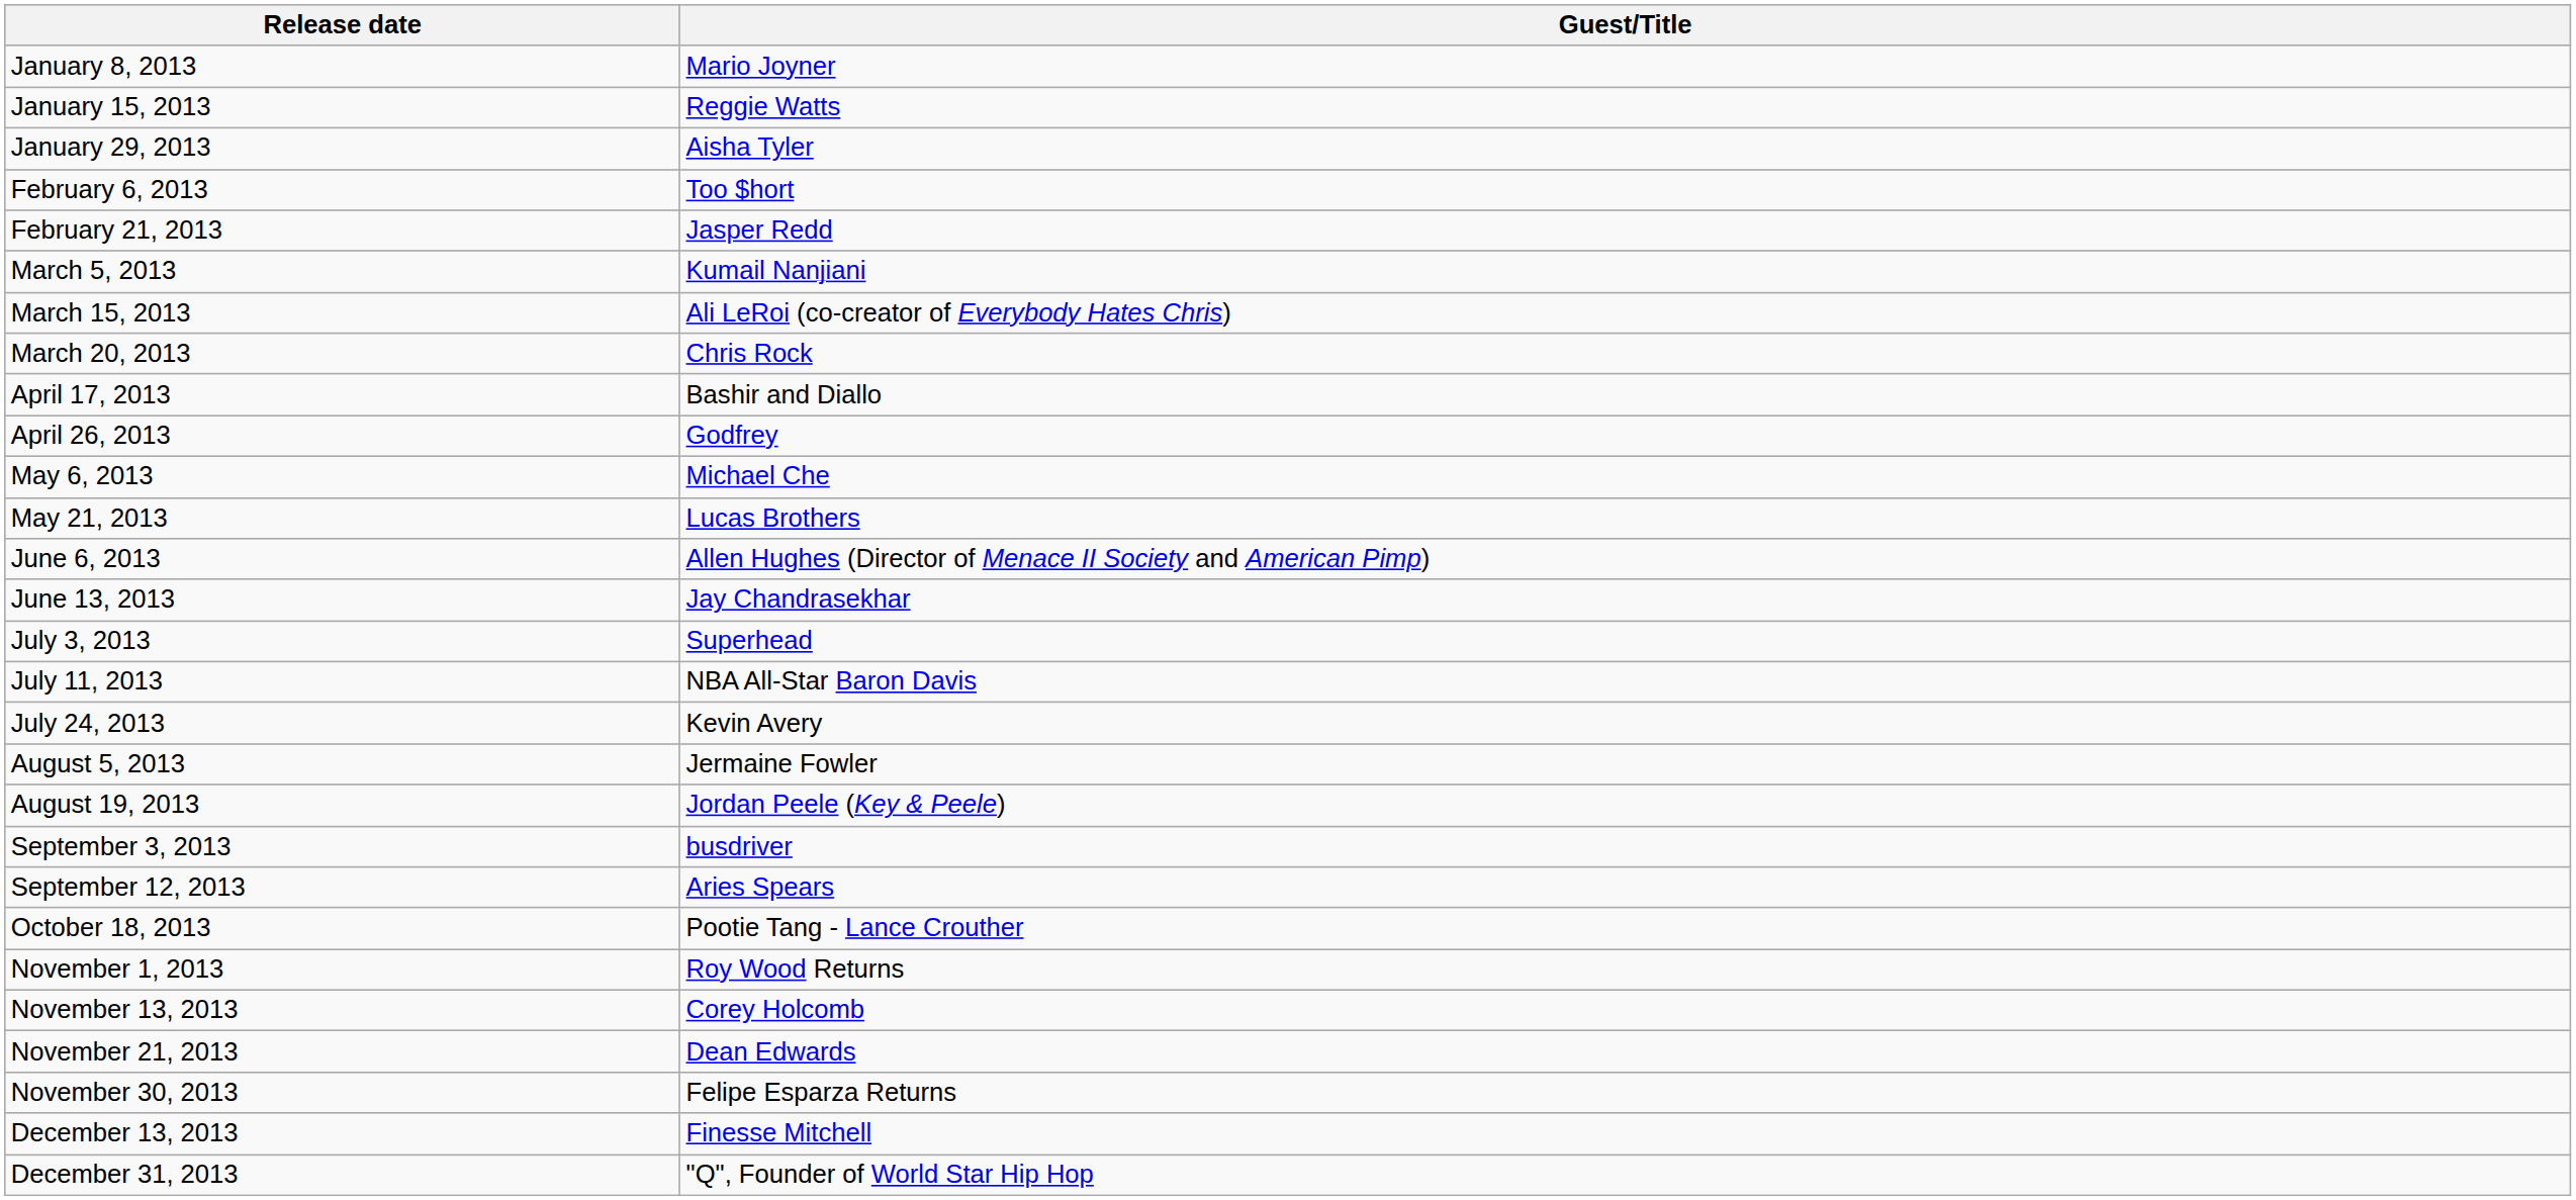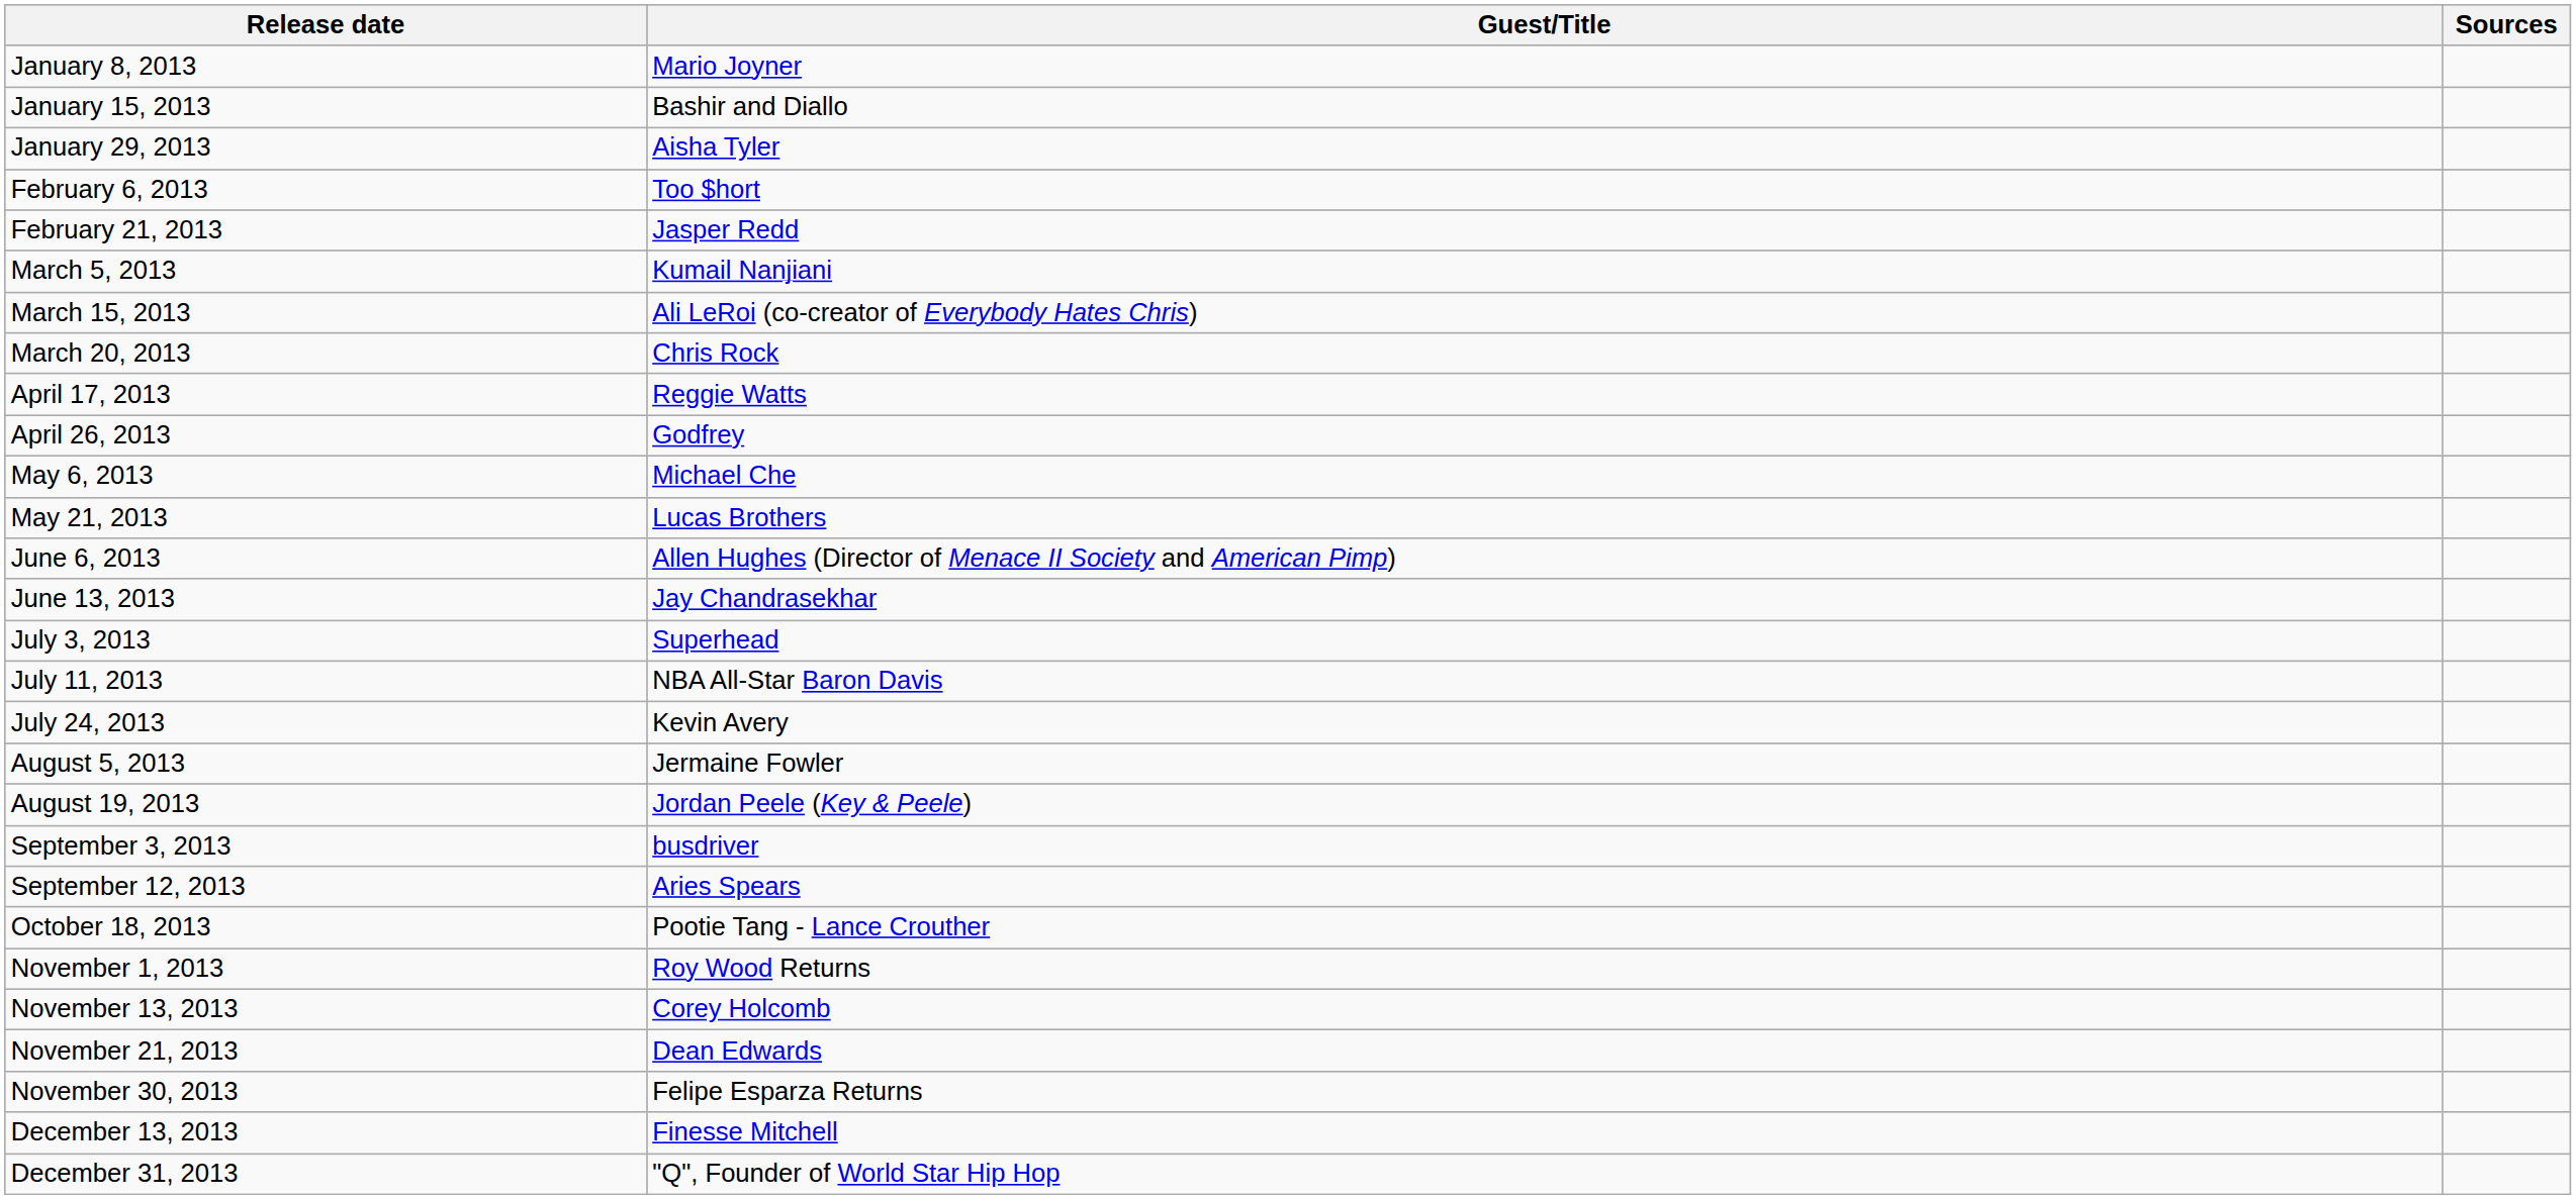 <table class="wikitable sortable" style="width:80%;">
 <tr>
 <th style="width:25%;">Release date</th>
 <th style="width:70%;">Guest/Title</th>
+<th style="width:5%;">Sources</th>
 </tr>
 <tr>
 <td>January 8, 2013</td>
 <td><a href='#'>Mario Joyner</a></td>
+<td></td>
 </tr>
 <tr>
 <td>January 15, 2013</td>
-<td><a href='#'>Reggie Watts</a></td>
+<td>Bashir and Diallo</td>
+<td></td>
 </tr>
 <tr>
 <td>January 29, 2013</td>
 <td><a href='#'>Aisha Tyler</a></td>
+<td></td>
 </tr>
 <tr>
 <td>February 6, 2013</td>
 <td><a href='#'>Too $hort</a></td>
+<td></td>
 </tr>
 <tr>
 <td>February 21, 2013</td>
 <td><a href='#'>Jasper Redd</a></td>
+<td></td>
 </tr>
 <tr>
 <td>March 5, 2013</td>
 <td><a href='#'>Kumail Nanjiani</a></td>
+<td></td>
 </tr>
 <tr>
 <td>March 15, 2013</td>
 <td><a href='#'>Ali LeRoi</a> (co-creator of <em><a href='#'>Everybody Hates Chris</a></em>)</td>
+<td></td>
 </tr>
 <tr>
 <td>March 20, 2013</td>
 <td><a href='#'>Chris Rock</a></td>
+<td></td>
 </tr>
 <tr>
 <td>April 17, 2013</td>
-<td>Bashir and Diallo</td>
+<td><a href='#'>Reggie Watts</a></td>
+<td></td>
 </tr>
 <tr>
 <td>April 26, 2013</td>
 <td><a href='#'>Godfrey</a></td>
+<td></td>
 </tr>
 <tr>
 <td>May 6, 2013</td>
 <td><a href='#'>Michael Che</a></td>
+<td></td>
 </tr>
 <tr>
 <td>May 21, 2013</td>
 <td><a href='#'>Lucas Brothers</a></td>
+<td></td>
 </tr>
 <tr>
 <td>June 6, 2013</td>
 <td><a href='#'>Allen Hughes</a> (Director of <em><a href='#'>Menace II Society</a></em> and <em><a href='#'>American Pimp</a></em>)</td>
+<td></td>
 </tr>
 <tr>
 <td>June 13, 2013</td>
 <td><a href='#'>Jay Chandrasekhar</a></td>
+<td></td>
 </tr>
 <tr>
 <td>July 3, 2013</td>
 <td><a href='#'>Superhead</a></td>
+<td></td>
 </tr>
 <tr>
 <td>July 11, 2013</td>
 <td>NBA All-Star <a href='#'>Baron Davis</a></td>
+<td></td>
 </tr>
 <tr>
 <td>July 24, 2013</td>
 <td>Kevin Avery</td>
+<td></td>
 </tr>
 <tr>
 <td>August 5, 2013</td>
 <td>Jermaine Fowler</td>
+<td></td>
 </tr>
 <tr>
 <td>August 19, 2013</td>
 <td><a href='#'>Jordan Peele</a> (<em><a href='#'>Key & Peele</a></em>)</td>
+<td></td>
 </tr>
 <tr>
 <td>September 3, 2013</td>
 <td><a href='#'>busdriver</a></td>
+<td></td>
 </tr>
 <tr>
 <td>September 12, 2013</td>
 <td><a href='#'>Aries Spears</a></td>
+<td></td>
 </tr>
 <tr>
 <td>October 18, 2013</td>
 <td>Pootie Tang - <a href='#'>Lance Crouther</a></td>
+<td></td>
 </tr>
 <tr>
 <td>November 1, 2013</td>
 <td><a href='#'>Roy Wood</a> Returns</td>
+<td></td>
 </tr>
 <tr>
 <td>November 13, 2013</td>
 <td><a href='#'>Corey Holcomb</a></td>
+<td></td>
 </tr>
 <tr>
 <td>November 21, 2013</td>
 <td><a href='#'>Dean Edwards</a></td>
+<td></td>
 </tr>
 <tr>
 <td>November 30, 2013</td>
 <td>Felipe Esparza Returns</td>
+<td></td>
 </tr>
 <tr>
 <td>December 13, 2013</td>
 <td><a href='#'>Finesse Mitchell</a></td>
+<td></td>
 </tr>
 <tr>
 <td>December 31, 2013</td>
 <td>"Q", Founder of <a href='#'>World Star Hip Hop</a></td>
+<td></td>
 </tr>
 </table>
